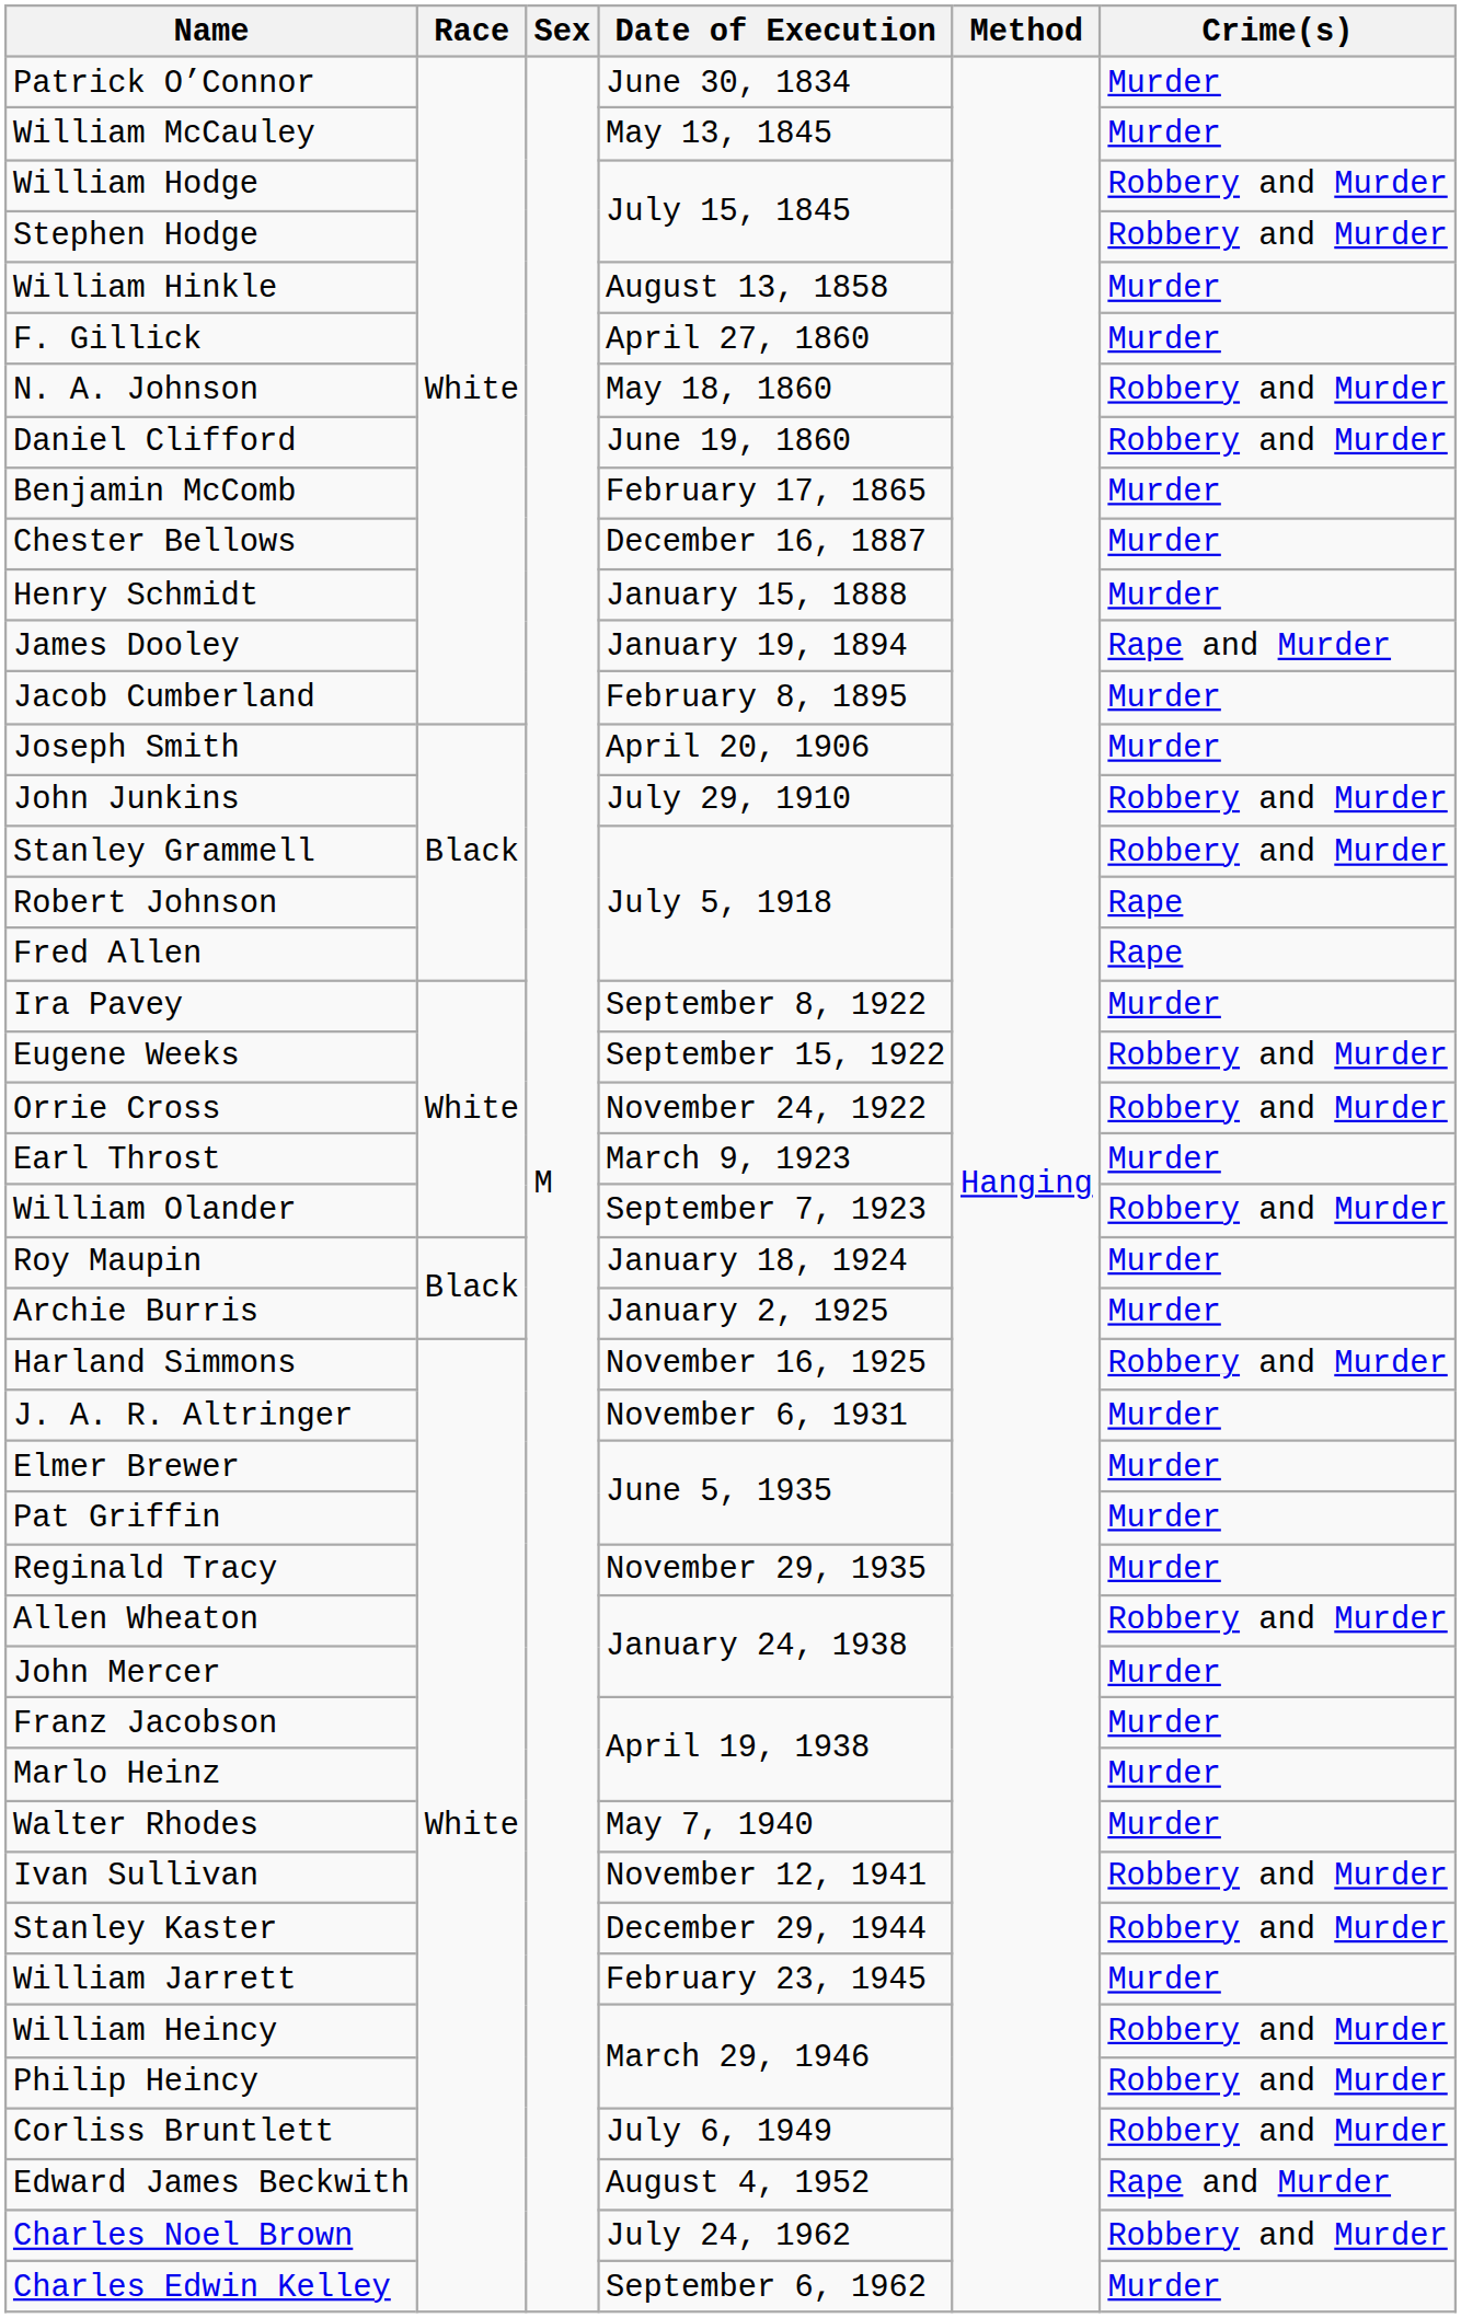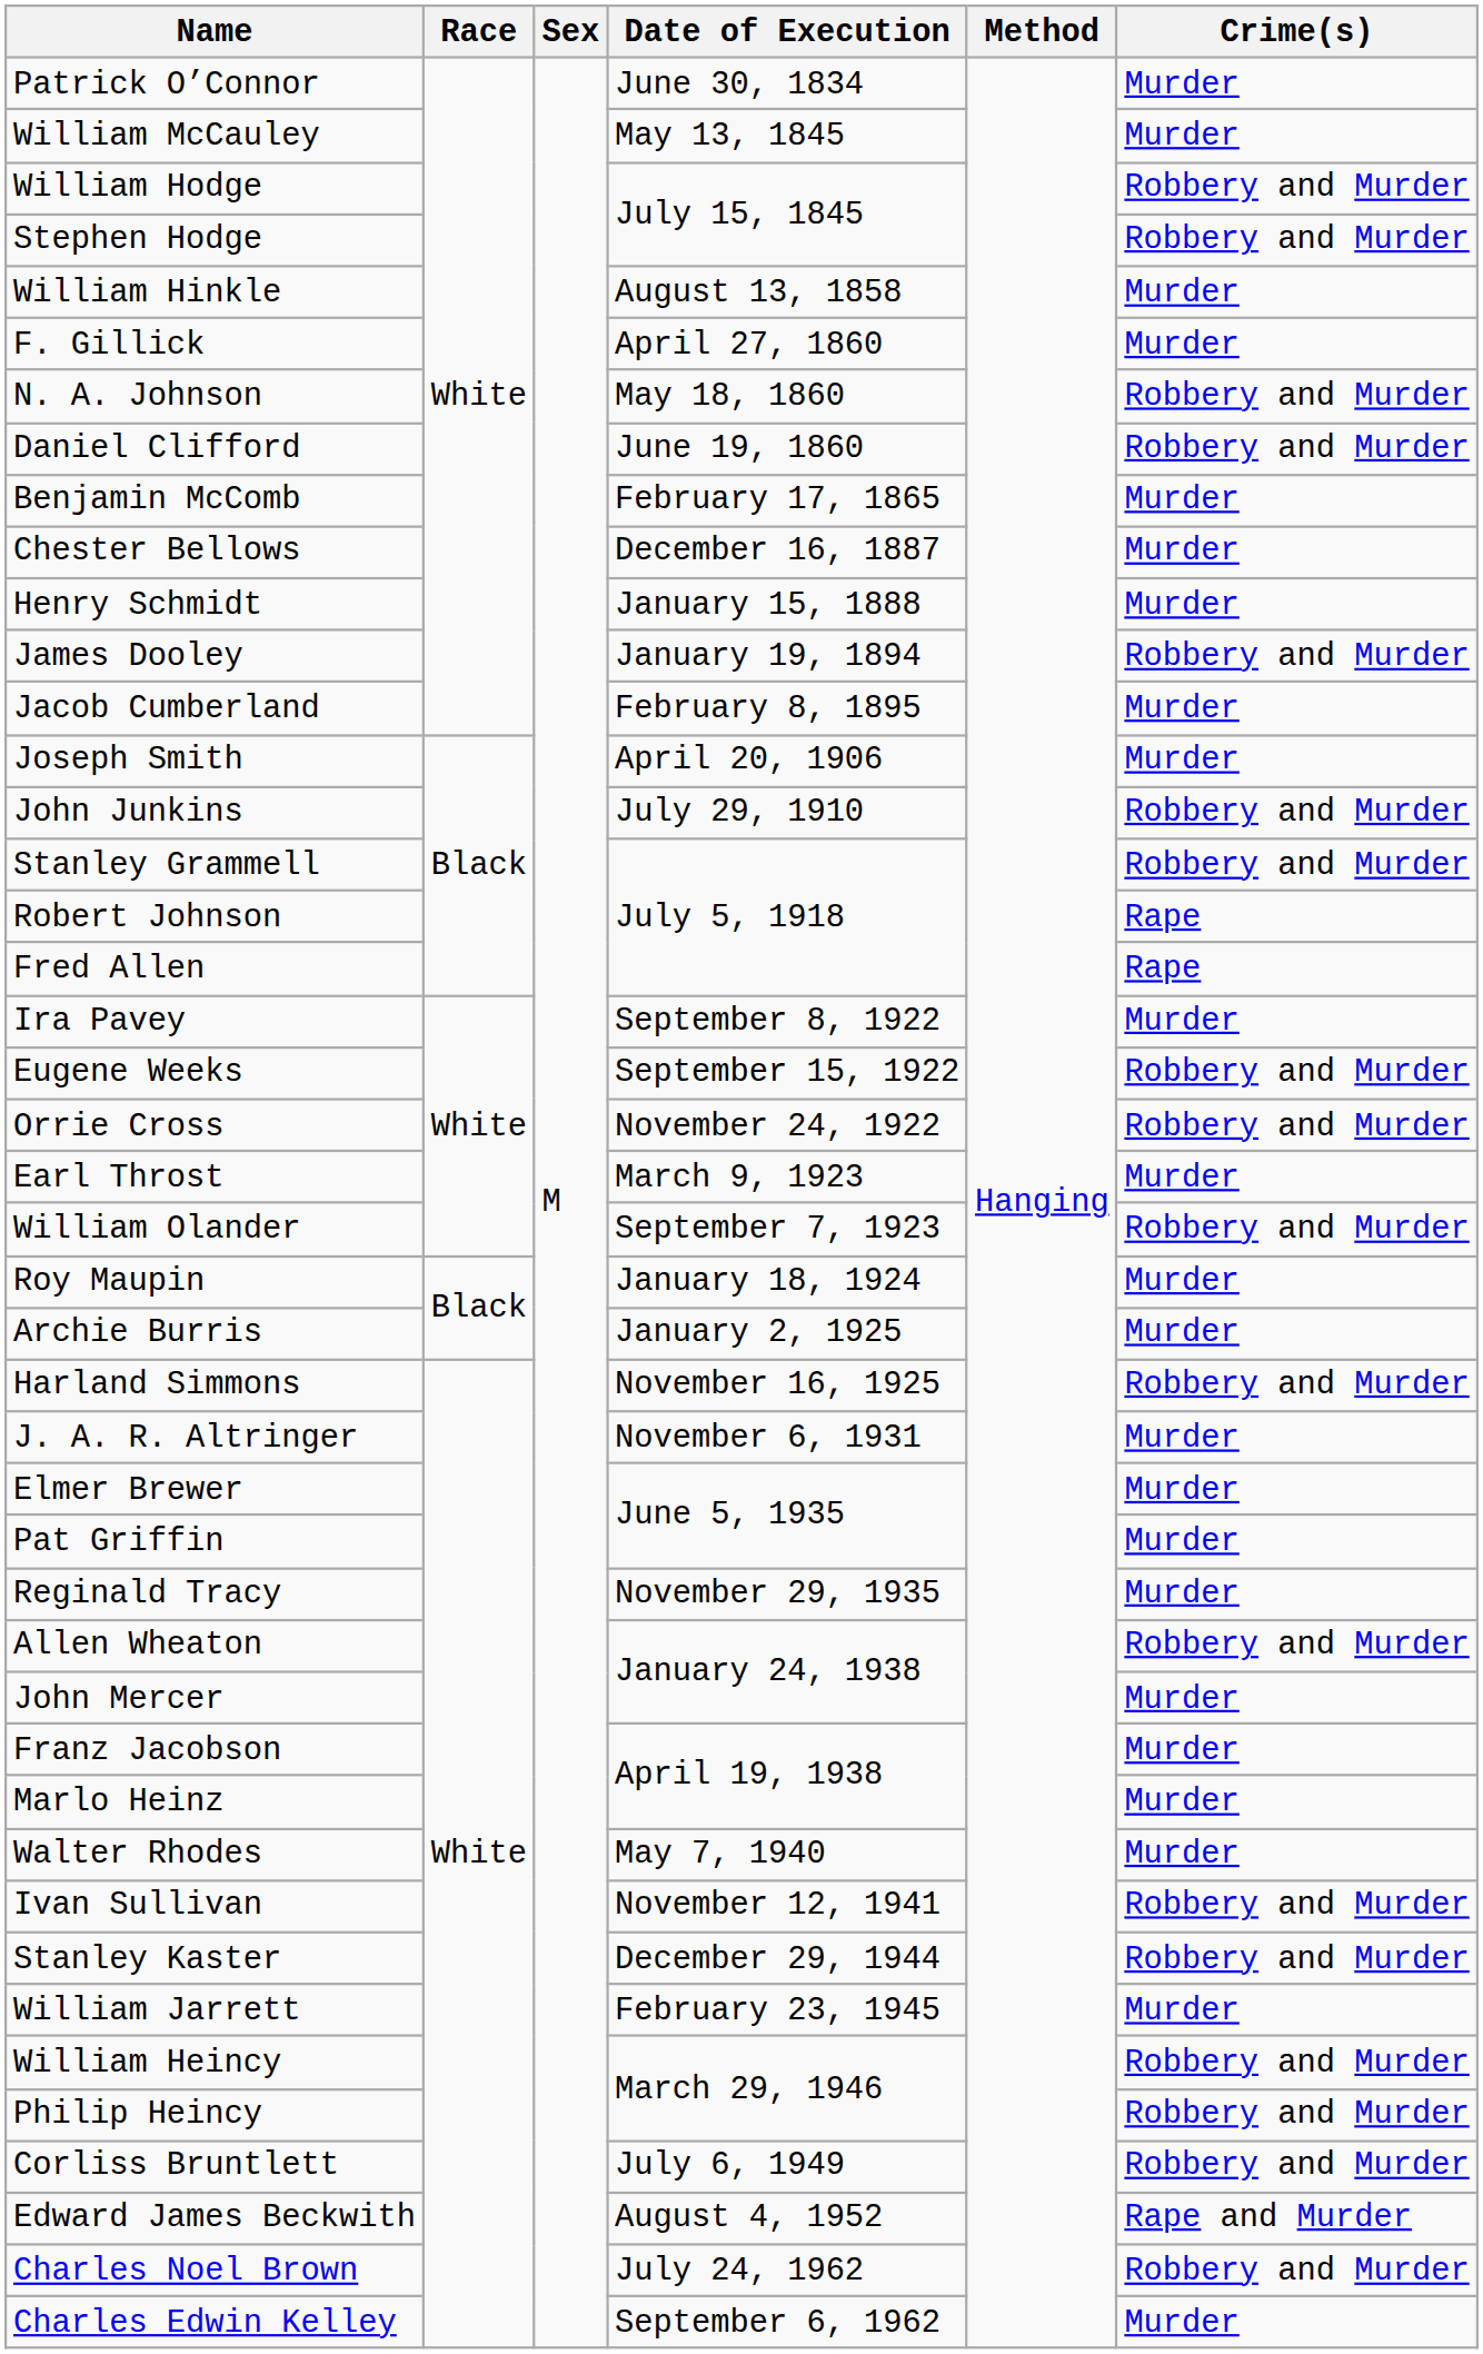 <table class="wikitable">
 <tr>
 <th>Name</th>
 <th>Race</th>
 <th>Sex</th>
 <th>Date of Execution</th>
 <th>Method</th>
 <th>Crime(s)</th>
 </tr>
 <tr>
 <td>Patrick O’Connor</td>
 <td rowspan="13">White</td>
 <td rowspan="44">M</td>
 <td>June 30, 1834</td>
 <td rowspan="44"><a href='#'>Hanging</a></td>
 <td><a href='#'>Murder</a></td>
 </tr>
 <tr>
 <td>William McCauley</td>
 <td>May 13, 1845</td>
 <td><a href='#'>Murder</a></td>
 </tr>
 <tr>
 <td>William Hodge</td>
 <td rowspan="2">July 15, 1845</td>
 <td><a href='#'>Robbery</a> and <a href='#'>Murder</a></td>
 </tr>
 <tr>
 <td>Stephen Hodge</td>
 <td><a href='#'>Robbery</a> and <a href='#'>Murder</a></td>
 </tr>
 <tr>
 <td>William Hinkle</td>
 <td>August 13, 1858</td>
 <td><a href='#'>Murder</a></td>
 </tr>
 <tr>
 <td>F. Gillick</td>
 <td>April 27, 1860</td>
 <td><a href='#'>Murder</a></td>
 </tr>
 <tr>
 <td>N. A. Johnson</td>
 <td>May 18, 1860</td>
 <td><a href='#'>Robbery</a> and <a href='#'>Murder</a></td>
 </tr>
 <tr>
 <td>Daniel Clifford</td>
 <td>June 19, 1860</td>
 <td><a href='#'>Robbery</a> and <a href='#'>Murder</a></td>
 </tr>
 <tr>
 <td>Benjamin McComb</td>
 <td>February 17, 1865</td>
 <td><a href='#'>Murder</a></td>
 </tr>
 <tr>
 <td>Chester Bellows</td>
 <td>December 16, 1887</td>
 <td><a href='#'>Murder</a></td>
 </tr>
 <tr>
 <td>Henry Schmidt</td>
 <td>January 15, 1888</td>
 <td><a href='#'>Murder</a></td>
 </tr>
 <tr>
 <td>James Dooley</td>
 <td>January 19, 1894</td>
-<td><a href='#'>Rape</a> and <a href='#'>Murder</a></td>
+<td><a href='#'>Robbery</a> and <a href='#'>Murder</a></td>
 </tr>
 <tr>
 <td>Jacob Cumberland</td>
 <td>February 8, 1895</td>
 <td><a href='#'>Murder</a></td>
 </tr>
 <tr>
 <td>Joseph Smith</td>
 <td rowspan="5">Black</td>
 <td>April 20, 1906</td>
 <td><a href='#'>Murder</a></td>
 </tr>
 <tr>
 <td>John Junkins</td>
 <td>July 29, 1910</td>
 <td><a href='#'>Robbery</a> and <a href='#'>Murder</a></td>
 </tr>
 <tr>
 <td>Stanley Grammell</td>
 <td rowspan="3">July 5, 1918</td>
 <td><a href='#'>Robbery</a> and <a href='#'>Murder</a></td>
 </tr>
 <tr>
 <td>Robert Johnson</td>
 <td><a href='#'>Rape</a></td>
 </tr>
 <tr>
 <td>Fred Allen</td>
 <td><a href='#'>Rape</a></td>
 </tr>
 <tr>
 <td>Ira Pavey</td>
 <td rowspan="5">White</td>
 <td>September 8, 1922</td>
 <td><a href='#'>Murder</a></td>
 </tr>
 <tr>
 <td>Eugene Weeks</td>
 <td>September 15, 1922</td>
 <td><a href='#'>Robbery</a> and <a href='#'>Murder</a></td>
 </tr>
 <tr>
 <td>Orrie Cross</td>
 <td>November 24, 1922</td>
 <td><a href='#'>Robbery</a> and <a href='#'>Murder</a></td>
 </tr>
 <tr>
 <td>Earl Throst</td>
 <td>March 9, 1923</td>
 <td><a href='#'>Murder</a></td>
 </tr>
 <tr>
 <td>William Olander</td>
 <td>September 7, 1923</td>
 <td><a href='#'>Robbery</a> and <a href='#'>Murder</a></td>
 </tr>
 <tr>
 <td>Roy Maupin</td>
 <td rowspan="2">Black</td>
 <td>January 18, 1924</td>
 <td><a href='#'>Murder</a></td>
 </tr>
 <tr>
 <td>Archie Burris</td>
 <td>January 2, 1925</td>
 <td><a href='#'>Murder</a></td>
 </tr>
 <tr>
 <td>Harland Simmons</td>
 <td rowspan="19">White</td>
 <td>November 16, 1925</td>
 <td><a href='#'>Robbery</a> and <a href='#'>Murder</a></td>
 </tr>
 <tr>
 <td>J. A. R. Altringer</td>
 <td>November 6, 1931</td>
 <td><a href='#'>Murder</a></td>
 </tr>
 <tr>
 <td>Elmer Brewer</td>
 <td rowspan="2">June 5, 1935</td>
 <td><a href='#'>Murder</a></td>
 </tr>
 <tr>
 <td>Pat Griffin</td>
 <td><a href='#'>Murder</a></td>
 </tr>
 <tr>
 <td>Reginald Tracy</td>
 <td>November 29, 1935</td>
 <td><a href='#'>Murder</a></td>
 </tr>
 <tr>
 <td>Allen Wheaton</td>
 <td rowspan="2">January 24, 1938</td>
 <td><a href='#'>Robbery</a> and <a href='#'>Murder</a></td>
 </tr>
 <tr>
 <td>John Mercer</td>
 <td><a href='#'>Murder</a></td>
 </tr>
 <tr>
 <td>Franz Jacobson</td>
 <td rowspan="2">April 19, 1938</td>
 <td><a href='#'>Murder</a></td>
 </tr>
 <tr>
 <td>Marlo Heinz</td>
 <td><a href='#'>Murder</a></td>
 </tr>
 <tr>
 <td>Walter Rhodes</td>
 <td>May 7, 1940</td>
 <td><a href='#'>Murder</a></td>
 </tr>
 <tr>
 <td>Ivan Sullivan</td>
 <td>November 12, 1941</td>
 <td><a href='#'>Robbery</a> and <a href='#'>Murder</a></td>
 </tr>
 <tr>
 <td>Stanley Kaster</td>
 <td>December 29, 1944</td>
 <td><a href='#'>Robbery</a> and <a href='#'>Murder</a></td>
 </tr>
 <tr>
 <td>William Jarrett</td>
 <td>February 23, 1945</td>
 <td><a href='#'>Murder</a></td>
 </tr>
 <tr>
 <td>William Heincy</td>
 <td rowspan="2">March 29, 1946</td>
 <td><a href='#'>Robbery</a> and <a href='#'>Murder</a></td>
 </tr>
 <tr>
 <td>Philip Heincy</td>
 <td><a href='#'>Robbery</a> and <a href='#'>Murder</a></td>
 </tr>
 <tr>
 <td>Corliss Bruntlett</td>
 <td>July 6, 1949</td>
 <td><a href='#'>Robbery</a> and <a href='#'>Murder</a></td>
 </tr>
 <tr>
 <td>Edward James Beckwith</td>
 <td>August 4, 1952</td>
 <td><a href='#'>Rape</a> and <a href='#'>Murder</a></td>
 </tr>
 <tr>
 <td><a href='#'>Charles Noel Brown</a></td>
 <td>July 24, 1962</td>
 <td><a href='#'>Robbery</a> and <a href='#'>Murder</a></td>
 </tr>
 <tr>
 <td><a href='#'>Charles Edwin Kelley</a></td>
 <td>September 6, 1962</td>
 <td><a href='#'>Murder</a></td>
 </tr>
 </table>
